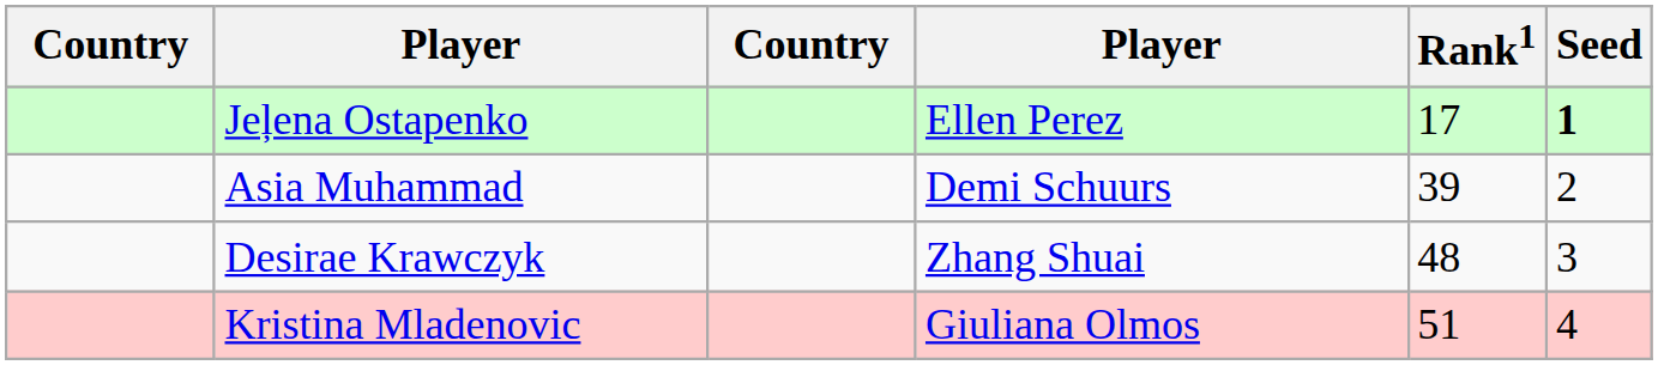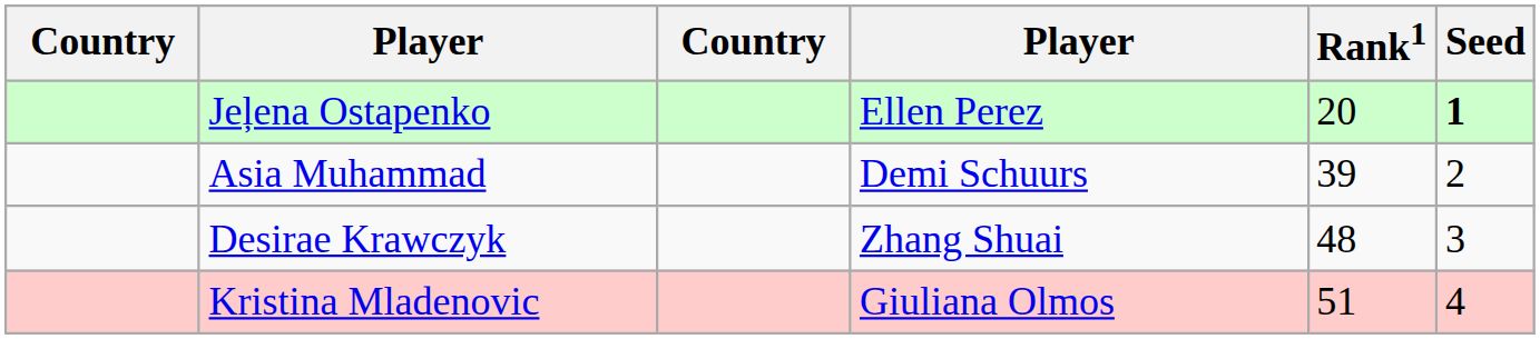 <table class="sortable wikitable">
 <tr>
 <th width="70">Country</th>
 <th width="175">Player</th>
 <th width="70">Country</th>
 <th width="175">Player</th>
 <th>Rank<sup>1</sup></th>
 <th>Seed</th>
 </tr>
 <tr style="background:#cfc;">
 <td></td>
 <td><a href='#'>Jeļena Ostapenko</a></td>
 <td></td>
 <td><a href='#'>Ellen Perez</a></td>
-<td>17</td>
+<td>20</td>
 <td><strong>1</strong></td>
 </tr>
 <tr>
 <td></td>
 <td><a href='#'>Asia Muhammad</a></td>
 <td></td>
 <td><a href='#'>Demi Schuurs</a></td>
 <td>39</td>
 <td>2</td>
 </tr>
 <tr>
 <td></td>
 <td><a href='#'>Desirae Krawczyk</a></td>
 <td></td>
 <td><a href='#'>Zhang Shuai</a></td>
 <td>48</td>
 <td>3</td>
 </tr>
 <tr style="background:#fcc;">
 <td></td>
 <td><a href='#'>Kristina Mladenovic</a></td>
 <td></td>
 <td><a href='#'>Giuliana Olmos</a></td>
 <td>51</td>
 <td>4</td>
 </tr>
 </table>
